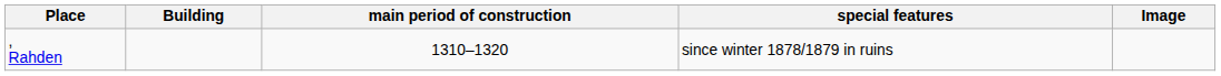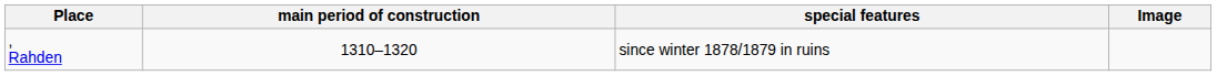 <table class="wikitable"  style="border:2px; width:100%;">
 <tr>
 <th>Place</th>
-<th>Building</th>
 <th>main period of construction</th>
 <th>special features</th>
 <th style="width:100px;">Image</th>
 </tr>
 <tr>
 <td>,<br><a href='#'>Rahden</a></td>
-<td></td>
 <td style="text-align:center;">1310–1320</td>
 <td>since winter 1878/1879 in ruins</td>
 <td></td>
 </tr>
 </table>
